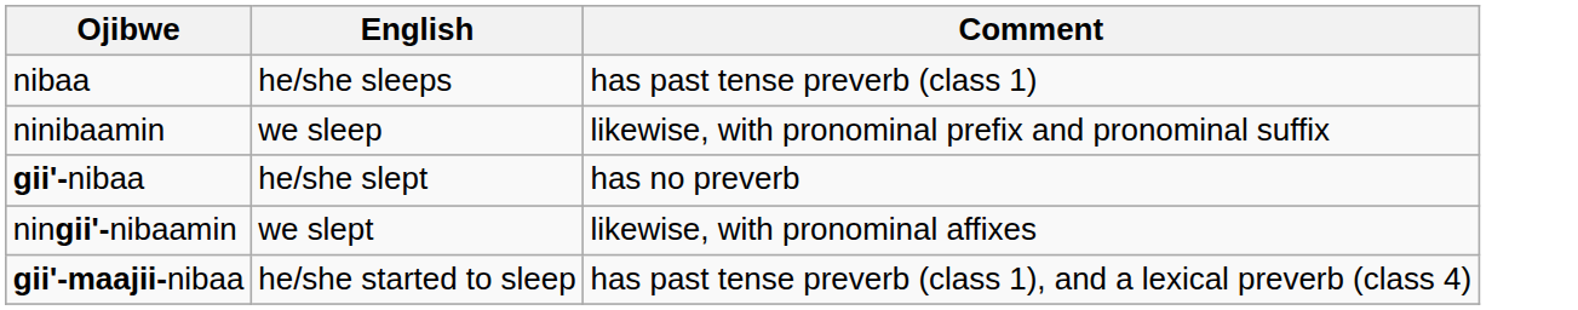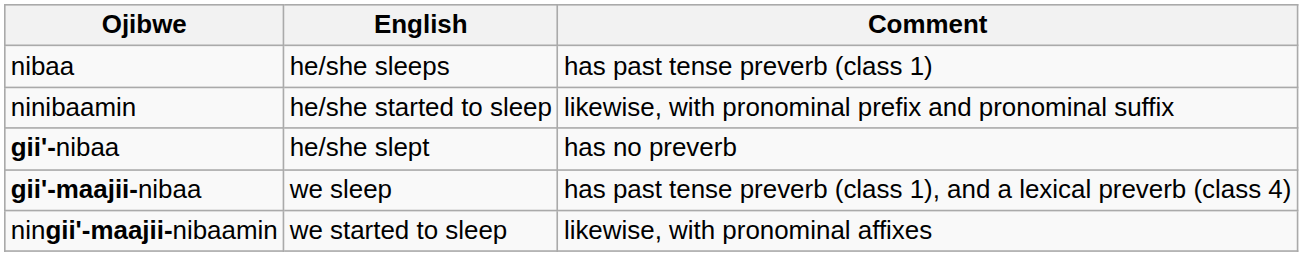 <table class="wikitable">
 <tr>
 <th>Ojibwe</th>
 <th>English</th>
 <th>Comment</th>
 </tr>
 <tr>
 <td>nibaa</td>
 <td>he/she sleeps</td>
 <td>has past tense preverb (class 1)</td>
 </tr>
 <tr>
 <td>ninibaamin</td>
-<td>we sleep</td>
+<td>he/she started to sleep</td>
 <td>likewise, with pronominal prefix and pronominal suffix</td>
 </tr>
 <tr>
 <td><strong>gii'-</strong>nibaa</td>
 <td>he/she slept</td>
 <td>has no preverb</td>
 </tr>
 <tr>
-<td>nin<strong>gii'-</strong>nibaamin</td>
-<td>we slept</td>
+<td><strong>gii'-maajii-</strong>nibaa</td>
+<td>we sleep</td>
+<td>has past tense preverb (class 1), and a lexical preverb (class 4)</td>
+</tr>
+<tr>
+<td>nin<strong>gii'-maajii-</strong>nibaamin</td>
+<td>we started to sleep</td>
 <td>likewise, with pronominal affixes</td>
 </tr>
-<tr>
-<td><strong>gii'-maajii-</strong>nibaa</td>
-<td>he/she started to sleep</td>
-<td>has past tense preverb (class 1), and a lexical preverb (class 4)</td>
-</tr>
 </table>
